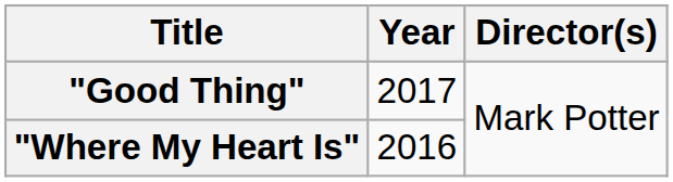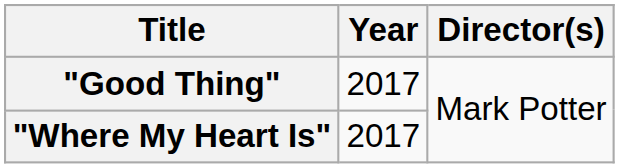 <table class="wikitable plainrowheaders" style="text-align:center;">
 <tr>
 <th scope="col">Title</th>
 <th scope="col">Year</th>
 <th scope="col">Director(s)</th>
 </tr>
 <tr>
 <th scope="row">"Good Thing"</th>
 <td>2017</td>
 <td rowspan=2>Mark Potter</td>
 </tr>
 <tr>
 <th scope="row">"Where My Heart Is"</th>
-<td>2016</td>
+<td>2017</td>
 </tr>
 </table>
